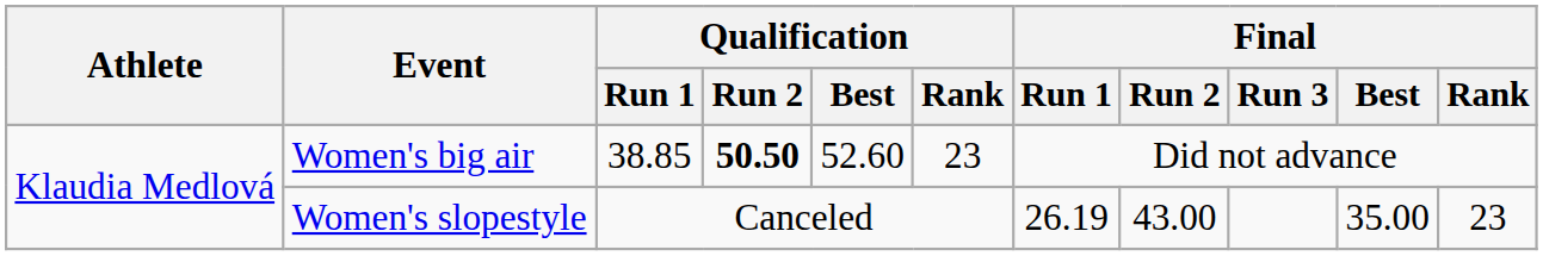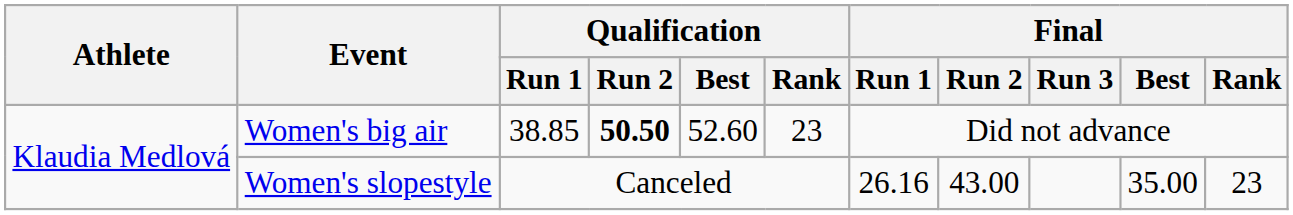 <table class="wikitable" style="font-size:90%">
 <tr>
 <th rowspan="2">Athlete</th>
 <th rowspan="2">Event</th>
 <th colspan="4">Qualification</th>
 <th colspan="5">Final</th>
 </tr>
 <tr style="font-size:95%">
 <th>Run 1</th>
 <th>Run 2</th>
 <th>Best</th>
 <th>Rank</th>
 <th>Run 1</th>
 <th>Run 2</th>
 <th>Run 3</th>
 <th>Best</th>
 <th>Rank</th>
 </tr>
 <tr align=center>
 <td align=left rowspan=2><a href='#'>Klaudia Medlová</a></td>
 <td align=left><a href='#'>Women's big air</a></td>
 <td>38.85</td>
 <td><strong>50.50</strong></td>
 <td>52.60</td>
 <td>23</td>
 <td colspan=5>Did not advance</td>
 </tr>
 <tr align=center>
 <td align=left><a href='#'>Women's slopestyle</a></td>
 <td colspan=4>Canceled</td>
-<td>26.19</td>
+<td>26.16</td>
 <td>43.00</td>
 <td></td>
 <td>35.00</td>
 <td>23</td>
 </tr>
 </table>
